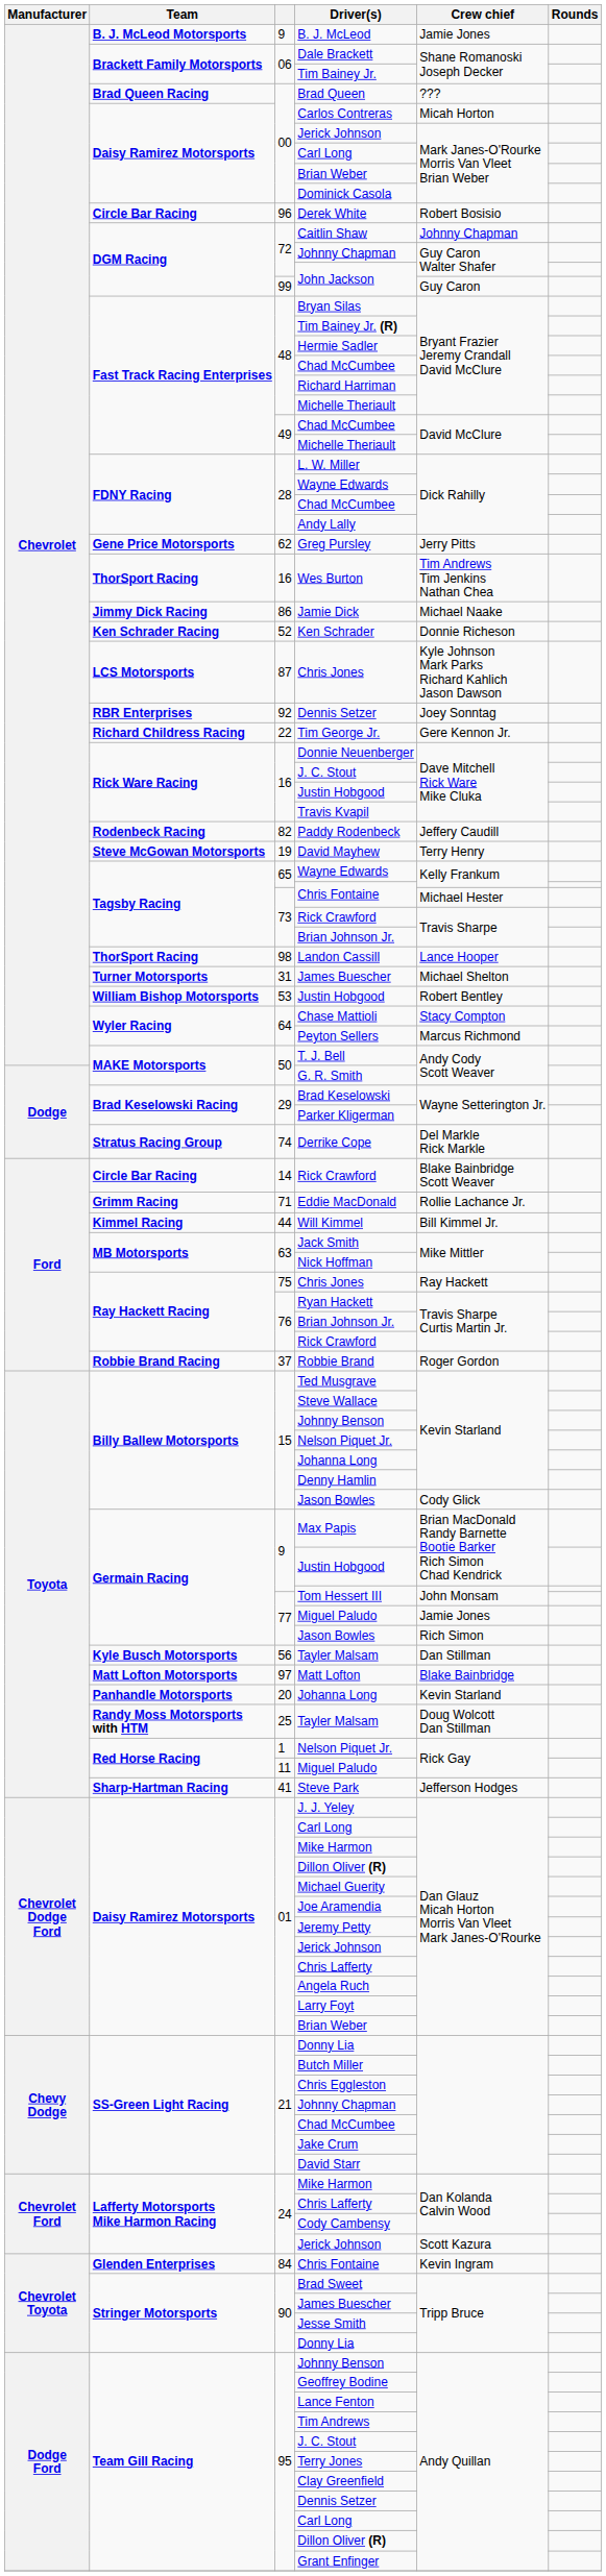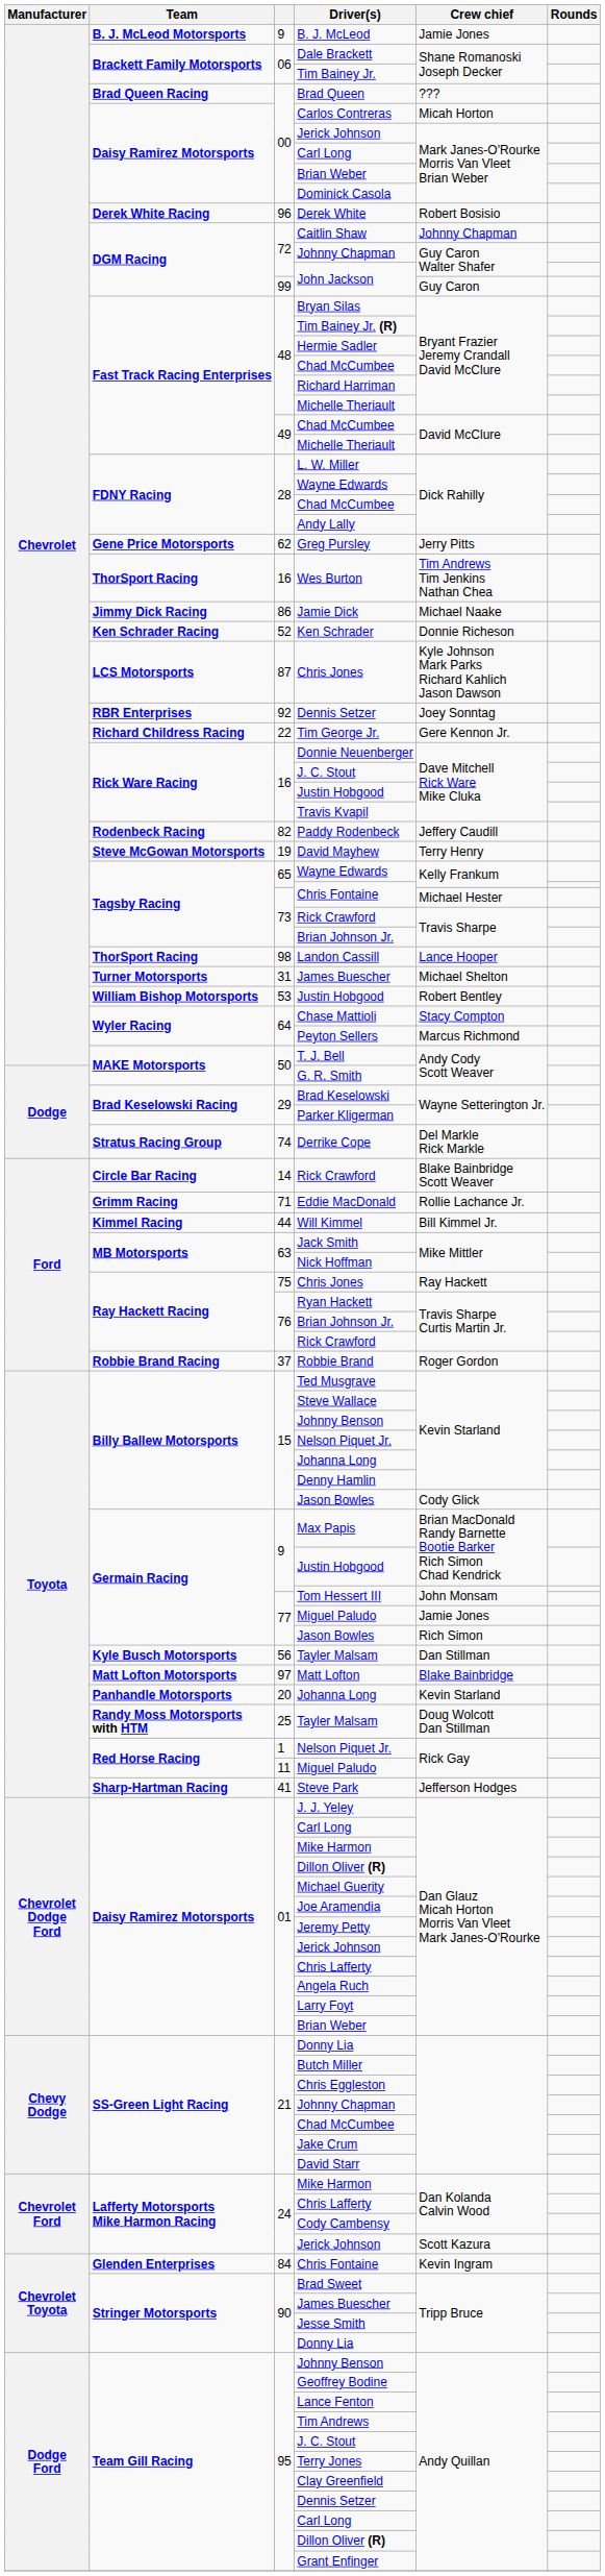 <table class="wikitable" style="font-size: 95%;">
 <tr>
 <th>Manufacturer</th>
 <th>Team</th>
 <th></th>
 <th>Driver(s)</th>
 <th>Crew chief</th>
 <th>Rounds</th>
 </tr>
 <tr>
 <th rowspan=50><a href='#'>Chevrolet</a></th>
 <td><strong><a href='#'>B. J. McLeod Motorsports</a></strong></td>
 <td>9</td>
 <td><a href='#'>B. J. McLeod</a></td>
 <td>Jamie Jones</td>
 <td></td>
 </tr>
 <tr>
 <td rowspan=2><strong><a href='#'>Brackett Family Motorsports</a></strong></td>
 <td rowspan=2>06</td>
 <td><a href='#'>Dale Brackett</a></td>
 <td rowspan=2>Shane Romanoski <small></small> <br> Joseph Decker <small></small></td>
 <td></td>
 </tr>
 <tr>
 <td><a href='#'>Tim Bainey Jr.</a></td>
 <td></td>
 </tr>
 <tr>
 <td><strong><a href='#'>Brad Queen Racing</a></strong></td>
 <td rowspan=6>00</td>
 <td><a href='#'>Brad Queen</a></td>
 <td>???</td>
 <td></td>
 </tr>
 <tr>
 <td rowspan=5><strong><a href='#'>Daisy Ramirez Motorsports</a></strong></td>
 <td><a href='#'>Carlos Contreras</a></td>
 <td>Micah Horton</td>
 <td></td>
 </tr>
 <tr>
 <td><a href='#'>Jerick Johnson</a></td>
 <td rowspan=4>Mark Janes-O'Rourke <small></small> <br> Morris Van Vleet <small></small> <br> Brian Weber <small></small></td>
 <td></td>
 </tr>
 <tr>
 <td><a href='#'>Carl Long</a></td>
 <td></td>
 </tr>
 <tr>
 <td><a href='#'>Brian Weber</a></td>
 <td></td>
 </tr>
 <tr>
 <td><a href='#'>Dominick Casola</a></td>
 <td></td>
 </tr>
 <tr>
-<td><strong><a href='#'>Circle Bar Racing</a></strong></td>
+<td><strong><a href='#'>Derek White Racing</a></strong></td>
 <td>96</td>
 <td><a href='#'>Derek White</a></td>
 <td>Robert Bosisio</td>
 <td></td>
 </tr>
 <tr>
 <td rowspan=4><strong><a href='#'>DGM Racing</a></strong></td>
 <td rowspan=3>72</td>
 <td><a href='#'>Caitlin Shaw</a></td>
 <td><a href='#'>Johnny Chapman</a></td>
 <td></td>
 </tr>
 <tr>
 <td><a href='#'>Johnny Chapman</a></td>
 <td rowspan=2>Guy Caron <small></small> <br> Walter Shafer <small></small></td>
 <td></td>
 </tr>
 <tr>
 <td rowspan=2><a href='#'>John Jackson</a></td>
 <td></td>
 </tr>
 <tr>
 <td>99</td>
 <td>Guy Caron</td>
 <td></td>
 </tr>
 <tr>
 <td rowspan=8><strong><a href='#'>Fast Track Racing Enterprises</a></strong></td>
 <td rowspan=6>48</td>
 <td><a href='#'>Bryan Silas</a></td>
 <td rowspan=6>Bryant Frazier <small></small> <br> Jeremy Crandall <small></small> <br> David McClure <small></small></td>
 <td></td>
 </tr>
 <tr>
 <td><a href='#'>Tim Bainey Jr.</a> <strong>(R)</strong></td>
 <td></td>
 </tr>
 <tr>
 <td><a href='#'>Hermie Sadler</a></td>
 <td></td>
 </tr>
 <tr>
 <td><a href='#'>Chad McCumbee</a></td>
 <td></td>
 </tr>
 <tr>
 <td><a href='#'>Richard Harriman</a></td>
 <td></td>
 </tr>
 <tr>
 <td><a href='#'>Michelle Theriault</a></td>
 <td></td>
 </tr>
 <tr>
 <td rowspan=2>49</td>
 <td><a href='#'>Chad McCumbee</a></td>
 <td rowspan=2>David McClure</td>
 <td></td>
 </tr>
 <tr>
 <td><a href='#'>Michelle Theriault</a></td>
 <td></td>
 </tr>
 <tr>
 <td rowspan=4><strong><a href='#'>FDNY Racing</a></strong></td>
 <td rowspan=4>28</td>
 <td><a href='#'>L. W. Miller</a></td>
 <td rowspan=4>Dick Rahilly</td>
 <td></td>
 </tr>
 <tr>
 <td><a href='#'>Wayne Edwards</a></td>
 <td></td>
 </tr>
 <tr>
 <td><a href='#'>Chad McCumbee</a></td>
 <td></td>
 </tr>
 <tr>
 <td><a href='#'>Andy Lally</a></td>
 <td></td>
 </tr>
 <tr>
 <td><strong><a href='#'>Gene Price Motorsports</a></strong></td>
 <td>62</td>
 <td><a href='#'>Greg Pursley</a></td>
 <td>Jerry Pitts</td>
 <td></td>
 </tr>
 <tr>
 <td><strong><a href='#'>ThorSport Racing</a></strong></td>
 <td>16</td>
 <td><a href='#'>Wes Burton</a></td>
 <td><a href='#'>Tim Andrews</a> <small></small> <br> Tim Jenkins <small></small> <br> Nathan Chea <small></small></td>
 <td></td>
 </tr>
 <tr>
 <td><strong><a href='#'>Jimmy Dick Racing</a></strong></td>
 <td>86</td>
 <td><a href='#'>Jamie Dick</a></td>
 <td>Michael Naake</td>
 <td></td>
 </tr>
 <tr>
 <td><strong><a href='#'>Ken Schrader Racing</a></strong></td>
 <td>52</td>
 <td><a href='#'>Ken Schrader</a></td>
 <td>Donnie Richeson</td>
 <td></td>
 </tr>
 <tr>
 <td><strong><a href='#'>LCS Motorsports</a></strong></td>
 <td>87</td>
 <td><a href='#'>Chris Jones</a></td>
 <td>Kyle Johnson <small></small> <br> Mark Parks <small></small> <br> Richard Kahlich <small></small> <br> Jason Dawson <small></small></td>
 <td></td>
 </tr>
 <tr>
 <td><strong><a href='#'>RBR Enterprises</a></strong></td>
 <td>92</td>
 <td><a href='#'>Dennis Setzer</a></td>
 <td>Joey Sonntag</td>
 <td></td>
 </tr>
 <tr>
 <td><strong><a href='#'>Richard Childress Racing</a></strong></td>
 <td>22</td>
 <td><a href='#'>Tim George Jr.</a></td>
 <td>Gere Kennon Jr.</td>
 <td></td>
 </tr>
 <tr>
 <td rowspan=4><strong><a href='#'>Rick Ware Racing</a></strong></td>
 <td rowspan=4>16</td>
 <td><a href='#'>Donnie Neuenberger</a></td>
 <td rowspan=4>Dave Mitchell <br> <a href='#'>Rick Ware</a> <br> Mike Cluka</td>
 <td></td>
 </tr>
 <tr>
 <td><a href='#'>J. C. Stout</a></td>
 <td></td>
 </tr>
 <tr>
 <td><a href='#'>Justin Hobgood</a></td>
 <td></td>
 </tr>
 <tr>
 <td><a href='#'>Travis Kvapil</a></td>
 <td></td>
 </tr>
 <tr>
 <td><strong><a href='#'>Rodenbeck Racing</a></strong></td>
 <td>82</td>
 <td><a href='#'>Paddy Rodenbeck</a></td>
 <td>Jeffery Caudill</td>
 <td></td>
 </tr>
 <tr>
 <td><strong><a href='#'>Steve McGowan Motorsports</a></strong></td>
 <td>19</td>
 <td><a href='#'>David Mayhew</a></td>
 <td>Terry Henry</td>
 <td></td>
 </tr>
 <tr>
 <td rowspan=5><strong><a href='#'>Tagsby Racing</a></strong></td>
 <td rowspan=2>65</td>
 <td><a href='#'>Wayne Edwards</a></td>
 <td rowspan=2>Kelly Frankum</td>
 <td></td>
 </tr>
 <tr>
 <td rowspan=2><a href='#'>Chris Fontaine</a></td>
 <td></td>
 </tr>
 <tr>
 <td rowspan=3>73</td>
 <td>Michael Hester</td>
 <td></td>
 </tr>
 <tr>
 <td><a href='#'>Rick Crawford</a></td>
 <td rowspan=2>Travis Sharpe</td>
 <td></td>
 </tr>
 <tr>
 <td><a href='#'>Brian Johnson Jr.</a></td>
 <td></td>
 </tr>
 <tr>
 <td><strong><a href='#'>ThorSport Racing</a></strong></td>
 <td>98</td>
 <td><a href='#'>Landon Cassill</a></td>
 <td><a href='#'>Lance Hooper</a></td>
 <td></td>
 </tr>
 <tr>
 <td><strong><a href='#'>Turner Motorsports</a></strong></td>
 <td>31</td>
 <td><a href='#'>James Buescher</a></td>
 <td>Michael Shelton</td>
 <td></td>
 </tr>
 <tr>
 <td><strong><a href='#'>William Bishop Motorsports</a></strong></td>
 <td>53</td>
 <td><a href='#'>Justin Hobgood</a></td>
 <td>Robert Bentley</td>
 <td></td>
 </tr>
 <tr>
 <td rowspan=2><strong><a href='#'>Wyler Racing</a></strong></td>
 <td rowspan=2>64</td>
 <td><a href='#'>Chase Mattioli</a></td>
 <td><a href='#'>Stacy Compton</a></td>
 <td></td>
 </tr>
 <tr>
 <td><a href='#'>Peyton Sellers</a></td>
 <td>Marcus Richmond</td>
 <td></td>
 </tr>
 <tr>
 <td rowspan=2><strong><a href='#'>MAKE Motorsports</a></strong></td>
 <td rowspan=2>50</td>
 <td><a href='#'>T. J. Bell</a></td>
 <td rowspan=2>Andy Cody <small></small> <br> Scott Weaver <small></small></td>
 <td></td>
 </tr>
 <tr>
 <th rowspan=4><a href='#'>Dodge</a></th>
 <td><a href='#'>G. R. Smith</a></td>
 <td></td>
 </tr>
 <tr>
 <td rowspan=2><strong><a href='#'>Brad Keselowski Racing</a></strong></td>
 <td rowspan=2>29</td>
 <td><a href='#'>Brad Keselowski</a></td>
 <td rowspan=2>Wayne Setterington Jr.</td>
 <td></td>
 </tr>
 <tr>
 <td><a href='#'>Parker Kligerman</a></td>
 <td></td>
 </tr>
 <tr>
 <td><strong><a href='#'>Stratus Racing Group</a></strong></td>
 <td>74</td>
 <td><a href='#'>Derrike Cope</a></td>
 <td>Del Markle <small></small> <br> Rick Markle <small></small></td>
 <td></td>
 </tr>
 <tr>
 <th rowspan=10><a href='#'>Ford</a></th>
 <td><strong><a href='#'>Circle Bar Racing</a></strong></td>
 <td>14</td>
 <td><a href='#'>Rick Crawford</a></td>
 <td>Blake Bainbridge <small></small> <br> Scott Weaver <small></small></td>
 <td></td>
 </tr>
 <tr>
 <td><strong><a href='#'>Grimm Racing</a></strong></td>
 <td>71</td>
 <td><a href='#'>Eddie MacDonald</a></td>
 <td>Rollie Lachance Jr.</td>
 <td></td>
 </tr>
 <tr>
 <td><strong><a href='#'>Kimmel Racing</a></strong></td>
 <td>44</td>
 <td><a href='#'>Will Kimmel</a></td>
 <td>Bill Kimmel Jr.</td>
 <td></td>
 </tr>
 <tr>
 <td rowspan=2><strong><a href='#'>MB Motorsports</a></strong></td>
 <td rowspan=2>63</td>
 <td><a href='#'>Jack Smith</a></td>
 <td rowspan=2>Mike Mittler</td>
 <td></td>
 </tr>
 <tr>
 <td><a href='#'>Nick Hoffman</a></td>
 <td></td>
 </tr>
 <tr>
 <td rowspan=4><strong><a href='#'>Ray Hackett Racing</a></strong></td>
 <td>75</td>
 <td><a href='#'>Chris Jones</a></td>
 <td>Ray Hackett</td>
 <td></td>
 </tr>
 <tr>
 <td rowspan=3>76</td>
 <td><a href='#'>Ryan Hackett</a></td>
 <td rowspan=3>Travis Sharpe <small></small> <br> Curtis Martin Jr. <small></small></td>
 <td></td>
 </tr>
 <tr>
 <td><a href='#'>Brian Johnson Jr.</a></td>
 <td></td>
 </tr>
 <tr>
 <td><a href='#'>Rick Crawford</a></td>
 <td></td>
 </tr>
 <tr>
 <td><strong><a href='#'>Robbie Brand Racing</a></strong></td>
 <td>37</td>
 <td><a href='#'>Robbie Brand</a></td>
 <td>Roger Gordon</td>
 <td></td>
 </tr>
 <tr>
 <th rowspan=20><a href='#'>Toyota</a></th>
 <td rowspan=7><strong><a href='#'>Billy Ballew Motorsports</a></strong></td>
 <td rowspan=7>15</td>
 <td><a href='#'>Ted Musgrave</a></td>
 <td rowspan=6>Kevin Starland</td>
 <td></td>
 </tr>
 <tr>
 <td><a href='#'>Steve Wallace</a></td>
 <td></td>
 </tr>
 <tr>
 <td><a href='#'>Johnny Benson</a></td>
 <td></td>
 </tr>
 <tr>
 <td><a href='#'>Nelson Piquet Jr.</a></td>
 <td></td>
 </tr>
 <tr>
 <td><a href='#'>Johanna Long</a></td>
 <td></td>
 </tr>
 <tr>
 <td><a href='#'>Denny Hamlin</a></td>
 <td></td>
 </tr>
 <tr>
 <td><a href='#'>Jason Bowles</a></td>
 <td>Cody Glick</td>
 <td></td>
 </tr>
 <tr>
 <td rowspan=6><strong><a href='#'>Germain Racing</a></strong></td>
 <td rowspan=3>9</td>
 <td><a href='#'>Max Papis</a></td>
 <td rowspan=2>Brian MacDonald <small></small> <br> Randy Barnette <small></small> <br> <a href='#'>Bootie Barker</a> <small></small> <br> Rich Simon <small></small> <br> Chad Kendrick <small></small></td>
 <td></td>
 </tr>
 <tr>
 <td><a href='#'>Justin Hobgood</a></td>
 <td></td>
 </tr>
 <tr>
 <td rowspan=2><a href='#'>Tom Hessert III</a></td>
 <td rowspan=2>John Monsam</td>
 <td></td>
 </tr>
 <tr>
 <td rowspan=3>77</td>
 <td></td>
 </tr>
 <tr>
 <td><a href='#'>Miguel Paludo</a></td>
 <td>Jamie Jones</td>
 <td></td>
 </tr>
 <tr>
 <td><a href='#'>Jason Bowles</a></td>
 <td>Rich Simon</td>
 <td></td>
 </tr>
 <tr>
 <td><strong><a href='#'>Kyle Busch Motorsports</a></strong></td>
 <td>56</td>
 <td><a href='#'>Tayler Malsam</a></td>
 <td>Dan Stillman</td>
 <td></td>
 </tr>
 <tr>
 <td><strong><a href='#'>Matt Lofton Motorsports</a></strong></td>
 <td>97</td>
 <td><a href='#'>Matt Lofton</a></td>
 <td><a href='#'>Blake Bainbridge</a></td>
 <td></td>
 </tr>
 <tr>
 <td><strong><a href='#'>Panhandle Motorsports</a></strong></td>
 <td>20</td>
 <td><a href='#'>Johanna Long</a></td>
 <td>Kevin Starland</td>
 <td></td>
 </tr>
 <tr>
 <td><strong><a href='#'>Randy Moss Motorsports</a> <br>with <a href='#'>HTM</a></strong></td>
 <td>25</td>
 <td><a href='#'>Tayler Malsam</a></td>
 <td>Doug Wolcott <small></small> <br> Dan Stillman <small></small></td>
 <td></td>
 </tr>
 <tr>
 <td rowspan=2><strong><a href='#'>Red Horse Racing</a></strong></td>
 <td>1</td>
 <td><a href='#'>Nelson Piquet Jr.</a></td>
 <td rowspan=2>Rick Gay</td>
 <td></td>
 </tr>
 <tr>
 <td>11</td>
 <td><a href='#'>Miguel Paludo</a></td>
 <td></td>
 </tr>
 <tr>
 <td><strong><a href='#'>Sharp-Hartman Racing</a></strong></td>
 <td>41</td>
 <td><a href='#'>Steve Park</a></td>
 <td>Jefferson Hodges</td>
 <td></td>
 </tr>
 <tr>
 <th rowspan=12><a href='#'>Chevrolet</a><br><a href='#'>Dodge</a> <br> <a href='#'>Ford</a></th>
 <td rowspan=12><strong><a href='#'>Daisy Ramirez Motorsports</a></strong></td>
 <td rowspan=12>01</td>
 <td><a href='#'>J. J. Yeley</a></td>
 <td rowspan=12>Dan Glauz <small></small> <br> Micah Horton <small></small> <br> Morris Van Vleet <small></small> <br> Mark Janes-O'Rourke <small></small></td>
 <td></td>
 </tr>
 <tr>
 <td><a href='#'>Carl Long</a></td>
 <td></td>
 </tr>
 <tr>
 <td><a href='#'>Mike Harmon</a></td>
 <td></td>
 </tr>
 <tr>
 <td><a href='#'>Dillon Oliver</a> <strong>(R)</strong></td>
 <td></td>
 </tr>
 <tr>
 <td><a href='#'>Michael Guerity</a></td>
 <td></td>
 </tr>
 <tr>
 <td><a href='#'>Joe Aramendia</a></td>
 <td></td>
 </tr>
 <tr>
 <td><a href='#'>Jeremy Petty</a></td>
 <td></td>
 </tr>
 <tr>
 <td><a href='#'>Jerick Johnson</a></td>
 <td></td>
 </tr>
 <tr>
 <td><a href='#'>Chris Lafferty</a></td>
 <td></td>
 </tr>
 <tr>
 <td><a href='#'>Angela Ruch</a></td>
 <td></td>
 </tr>
 <tr>
 <td><a href='#'>Larry Foyt</a></td>
 <td></td>
 </tr>
 <tr>
 <td><a href='#'>Brian Weber</a></td>
 <td></td>
 </tr>
 <tr>
 <th rowspan=7><a href='#'>Chevy</a> <br> <a href='#'>Dodge</a></th>
 <td rowspan=7><strong><a href='#'>SS-Green Light Racing</a></strong></td>
 <td rowspan=7>21</td>
 <td><a href='#'>Donny Lia</a></td>
 <td rowspan=7></td>
 <td></td>
 </tr>
 <tr>
 <td><a href='#'>Butch Miller</a></td>
 <td></td>
 </tr>
 <tr>
 <td><a href='#'>Chris Eggleston</a></td>
 <td></td>
 </tr>
 <tr>
 <td><a href='#'>Johnny Chapman</a></td>
 <td></td>
 </tr>
 <tr>
 <td><a href='#'>Chad McCumbee</a></td>
 <td></td>
 </tr>
 <tr>
 <td><a href='#'>Jake Crum</a></td>
 <td></td>
 </tr>
 <tr>
 <td><a href='#'>David Starr</a></td>
 <td></td>
 </tr>
 <tr>
 <th rowspan=4><a href='#'>Chevrolet</a> <br> <a href='#'>Ford</a></th>
 <td rowspan=4><strong><a href='#'>Lafferty Motorsports</a></strong> <br> <strong><a href='#'>Mike Harmon Racing</a></strong></td>
 <td rowspan=4>24</td>
 <td><a href='#'>Mike Harmon</a></td>
 <td rowspan=3>Dan Kolanda <small></small> <br> Calvin Wood <small></small></td>
 <td></td>
 </tr>
 <tr>
 <td><a href='#'>Chris Lafferty</a></td>
 <td></td>
 </tr>
 <tr>
 <td><a href='#'>Cody Cambensy</a></td>
 <td></td>
 </tr>
 <tr>
 <td><a href='#'>Jerick Johnson</a></td>
 <td>Scott Kazura</td>
 <td></td>
 </tr>
 <tr>
 <th rowspan=5><a href='#'>Chevrolet</a> <br> <a href='#'>Toyota</a></th>
 <td><strong><a href='#'>Glenden Enterprises</a></strong></td>
 <td>84</td>
 <td><a href='#'>Chris Fontaine</a></td>
 <td>Kevin Ingram</td>
 <td></td>
 </tr>
 <tr>
 <td rowspan=4><strong><a href='#'>Stringer Motorsports</a></strong></td>
 <td rowspan=4>90</td>
 <td><a href='#'>Brad Sweet</a></td>
 <td rowspan=4>Tripp Bruce</td>
 <td></td>
 </tr>
 <tr>
 <td><a href='#'>James Buescher</a></td>
 <td></td>
 </tr>
 <tr>
 <td><a href='#'>Jesse Smith</a></td>
 <td></td>
 </tr>
 <tr>
 <td><a href='#'>Donny Lia</a></td>
 <td></td>
 </tr>
 <tr>
 <th rowspan=11><a href='#'>Dodge</a> <br> <a href='#'>Ford</a></th>
 <td rowspan=11><strong><a href='#'>Team Gill Racing</a></strong></td>
 <td rowspan=11>95</td>
 <td><a href='#'>Johnny Benson</a></td>
 <td rowspan=11>Andy Quillan</td>
 <td></td>
 </tr>
 <tr>
 <td><a href='#'>Geoffrey Bodine</a></td>
 <td></td>
 </tr>
 <tr>
 <td><a href='#'>Lance Fenton</a></td>
 <td></td>
 </tr>
 <tr>
 <td><a href='#'>Tim Andrews</a></td>
 <td></td>
 </tr>
 <tr>
 <td><a href='#'>J. C. Stout</a></td>
 <td></td>
 </tr>
 <tr>
 <td><a href='#'>Terry Jones</a></td>
 <td></td>
 </tr>
 <tr>
 <td><a href='#'>Clay Greenfield</a></td>
 <td></td>
 </tr>
 <tr>
 <td><a href='#'>Dennis Setzer</a></td>
 <td></td>
 </tr>
 <tr>
 <td><a href='#'>Carl Long</a></td>
 <td></td>
 </tr>
 <tr>
 <td><a href='#'>Dillon Oliver</a> <strong>(R)</strong></td>
 <td></td>
 </tr>
 <tr>
 <td><a href='#'>Grant Enfinger</a></td>
 <td></td>
 </tr>
 <tr>
 </tr>
 </table>
